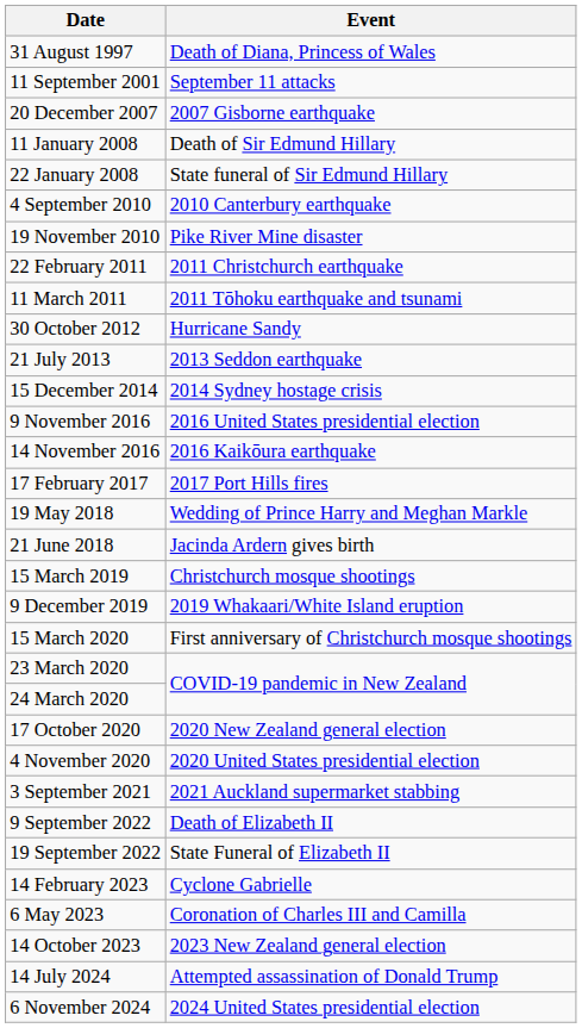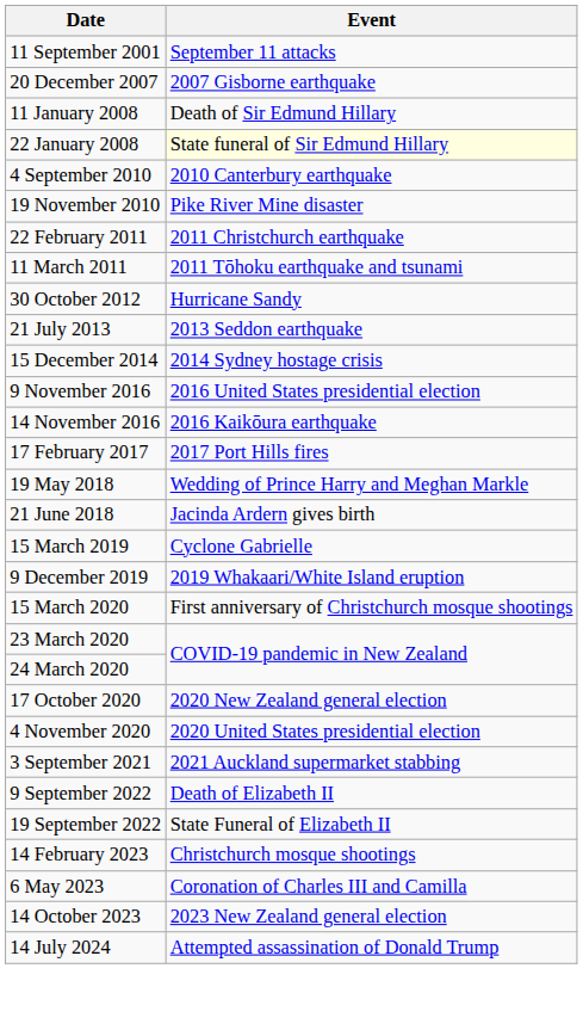 <table class=wikitable>
 <tr>
 <th>Date</th>
 <th>Event</th>
-</tr>
-<tr>
-<td>31 August 1997</td>
-<td><a href='#'>Death of Diana, Princess of Wales</a></td>
 </tr>
 <tr>
 <td>11 September 2001</td>
 <td><a href='#'>September 11 attacks</a></td>
 </tr>
 <tr>
 <td>20 December 2007</td>
 <td><a href='#'>2007 Gisborne earthquake</a></td>
 </tr>
 <tr>
 <td>11 January 2008</td>
 <td>Death of <a href='#'>Sir Edmund Hillary</a></td>
 </tr>
 <tr>
 <td>22 January 2008</td>
-<td>State funeral of <a href='#'>Sir Edmund Hillary</a></td>
+<td style="background: lightyellow;">State funeral of <a href='#'>Sir Edmund Hillary</a></td>
 </tr>
 <tr>
 <td>4 September 2010</td>
 <td><a href='#'>2010 Canterbury earthquake</a></td>
 </tr>
 <tr>
 <td>19 November 2010</td>
 <td><a href='#'>Pike River Mine disaster</a></td>
 </tr>
 <tr>
 <td>22 February 2011</td>
 <td><a href='#'>2011 Christchurch earthquake</a></td>
 </tr>
 <tr>
 <td>11 March 2011</td>
 <td><a href='#'>2011 Tōhoku earthquake and tsunami</a></td>
 </tr>
 <tr>
 <td>30 October 2012</td>
 <td><a href='#'>Hurricane Sandy</a></td>
 </tr>
 <tr>
 <td>21 July 2013</td>
 <td><a href='#'>2013 Seddon earthquake</a></td>
 </tr>
 <tr>
 <td>15 December 2014</td>
 <td><a href='#'>2014 Sydney hostage crisis</a></td>
 </tr>
 <tr>
 <td>9 November 2016</td>
 <td><a href='#'>2016 United States presidential election</a></td>
 </tr>
 <tr>
 <td>14 November 2016</td>
 <td><a href='#'>2016 Kaikōura earthquake</a></td>
 </tr>
 <tr>
 <td>17 February 2017</td>
 <td><a href='#'>2017 Port Hills fires</a></td>
 </tr>
 <tr>
 <td>19 May 2018</td>
 <td><a href='#'>Wedding of Prince Harry and Meghan Markle</a></td>
 </tr>
 <tr>
 <td>21 June 2018</td>
 <td><a href='#'>Jacinda Ardern</a> gives birth</td>
 </tr>
 <tr>
 <td>15 March 2019</td>
-<td><a href='#'>Christchurch mosque shootings</a></td>
+<td><a href='#'>Cyclone Gabrielle</a></td>
 </tr>
 <tr>
 <td>9 December 2019</td>
 <td><a href='#'>2019 Whakaari/White Island eruption</a></td>
 </tr>
 <tr>
 <td>15 March 2020</td>
 <td>First anniversary of <a href='#'>Christchurch mosque shootings</a></td>
 </tr>
 <tr>
 <td>23 March 2020</td>
 <td rowspan=2><a href='#'>COVID-19 pandemic in New Zealand</a></td>
 </tr>
 <tr>
 <td>24 March 2020</td>
 </tr>
 <tr>
 <td>17 October 2020</td>
 <td><a href='#'>2020 New Zealand general election</a></td>
 </tr>
 <tr>
 <td>4 November 2020</td>
 <td><a href='#'>2020 United States presidential election</a></td>
 </tr>
 <tr>
 <td>3 September 2021</td>
 <td><a href='#'>2021 Auckland supermarket stabbing</a></td>
 </tr>
 <tr>
 <td>9 September 2022</td>
 <td><a href='#'>Death of Elizabeth II</a></td>
 </tr>
 <tr>
 <td>19 September 2022</td>
 <td>State Funeral of <a href='#'>Elizabeth II</a></td>
 </tr>
 <tr>
 <td>14 February 2023</td>
-<td><a href='#'>Cyclone Gabrielle</a></td>
+<td><a href='#'>Christchurch mosque shootings</a></td>
 </tr>
 <tr>
 <td>6 May 2023</td>
 <td><a href='#'>Coronation of Charles III and Camilla</a></td>
 </tr>
 <tr>
 <td>14 October 2023</td>
 <td><a href='#'>2023 New Zealand general election</a></td>
 </tr>
 <tr>
 <td>14 July 2024</td>
 <td><a href='#'>Attempted assassination of Donald Trump</a></td>
 </tr>
-<tr>
-<td>6 November 2024</td>
-<td><a href='#'>2024 United States presidential election</a></td>
-</tr>
 </table>
